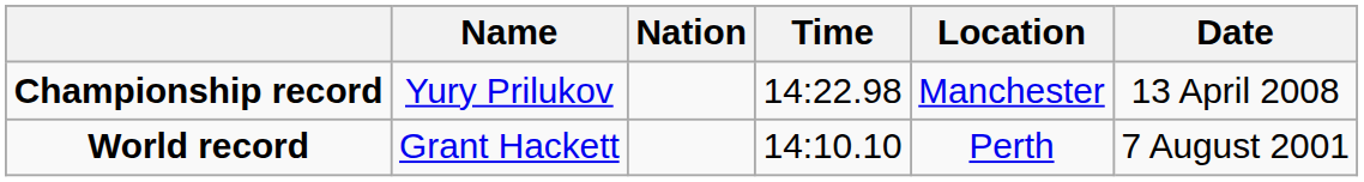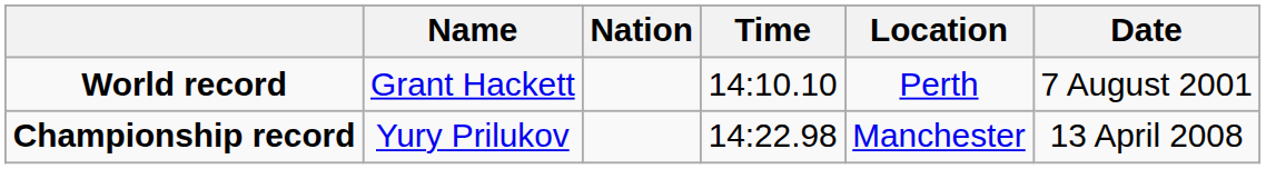 <table class=wikitable style=text-align:center>
 <tr>
 <th></th>
 <th>Name</th>
 <th>Nation</th>
 <th>Time</th>
 <th>Location</th>
 <th>Date</th>
 </tr>
 <tr>
+<td><strong>World record</strong></td>
+<td><a href='#'>Grant Hackett</a></td>
+<td></td>
+<td align=left>14:10.10</td>
+<td><a href='#'>Perth</a></td>
+<td>7 August 2001</td>
+</tr>
+<tr>
 <td><strong>Championship record</strong></td>
 <td><a href='#'>Yury Prilukov</a></td>
 <td></td>
 <td align=left>14:22.98</td>
 <td><a href='#'>Manchester</a></td>
 <td>13 April 2008</td>
 </tr>
-<tr>
-<td><strong>World record</strong></td>
-<td><a href='#'>Grant Hackett</a></td>
-<td></td>
-<td align=left>14:10.10</td>
-<td><a href='#'>Perth</a></td>
-<td>7 August 2001</td>
-</tr>
 </table>
